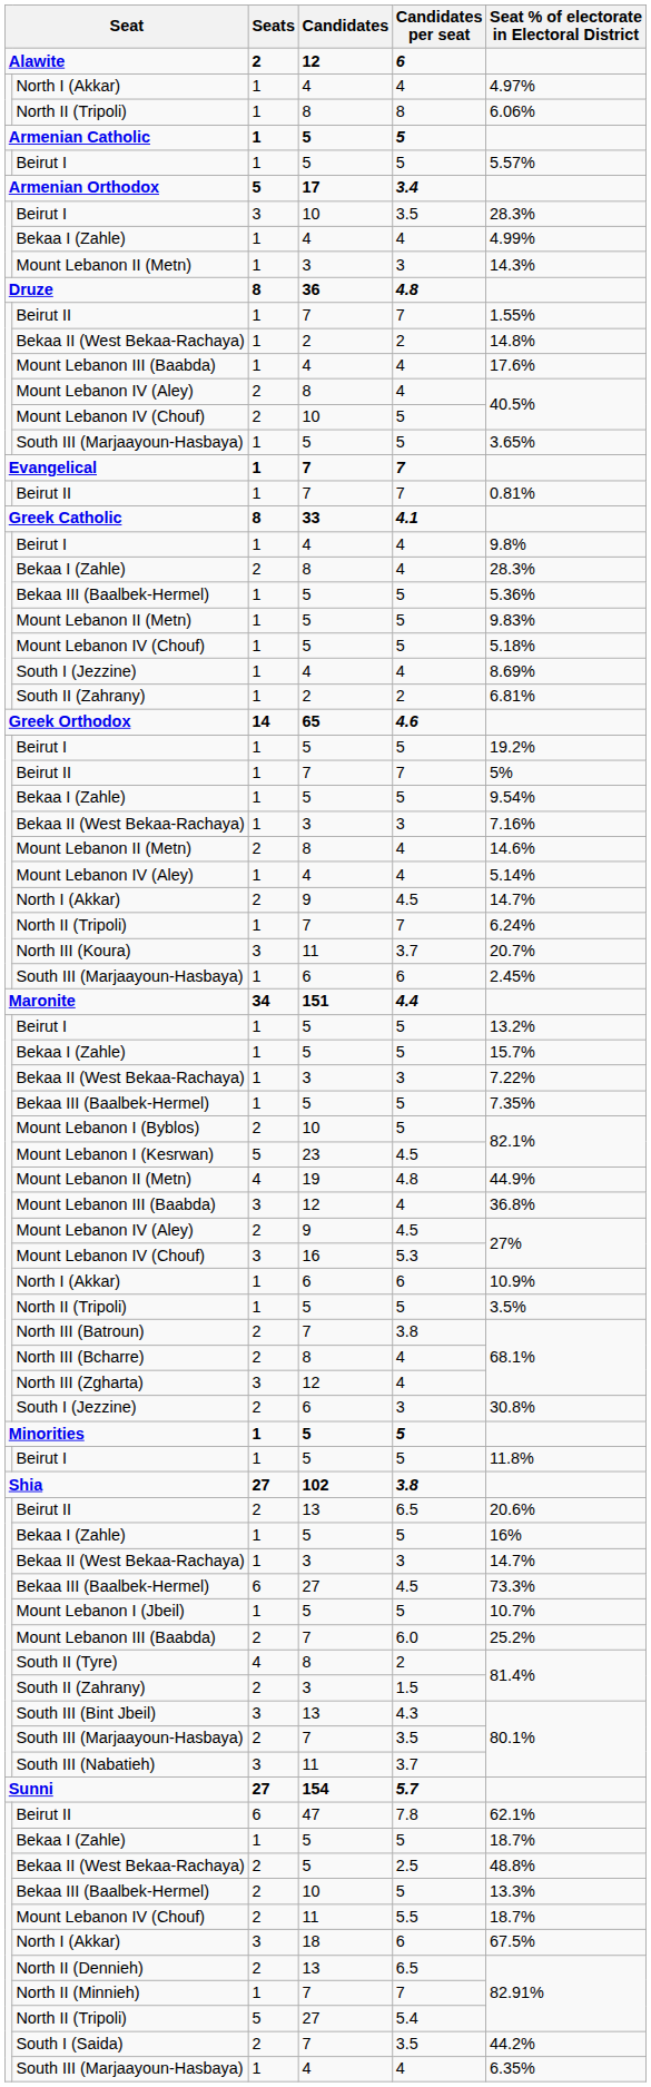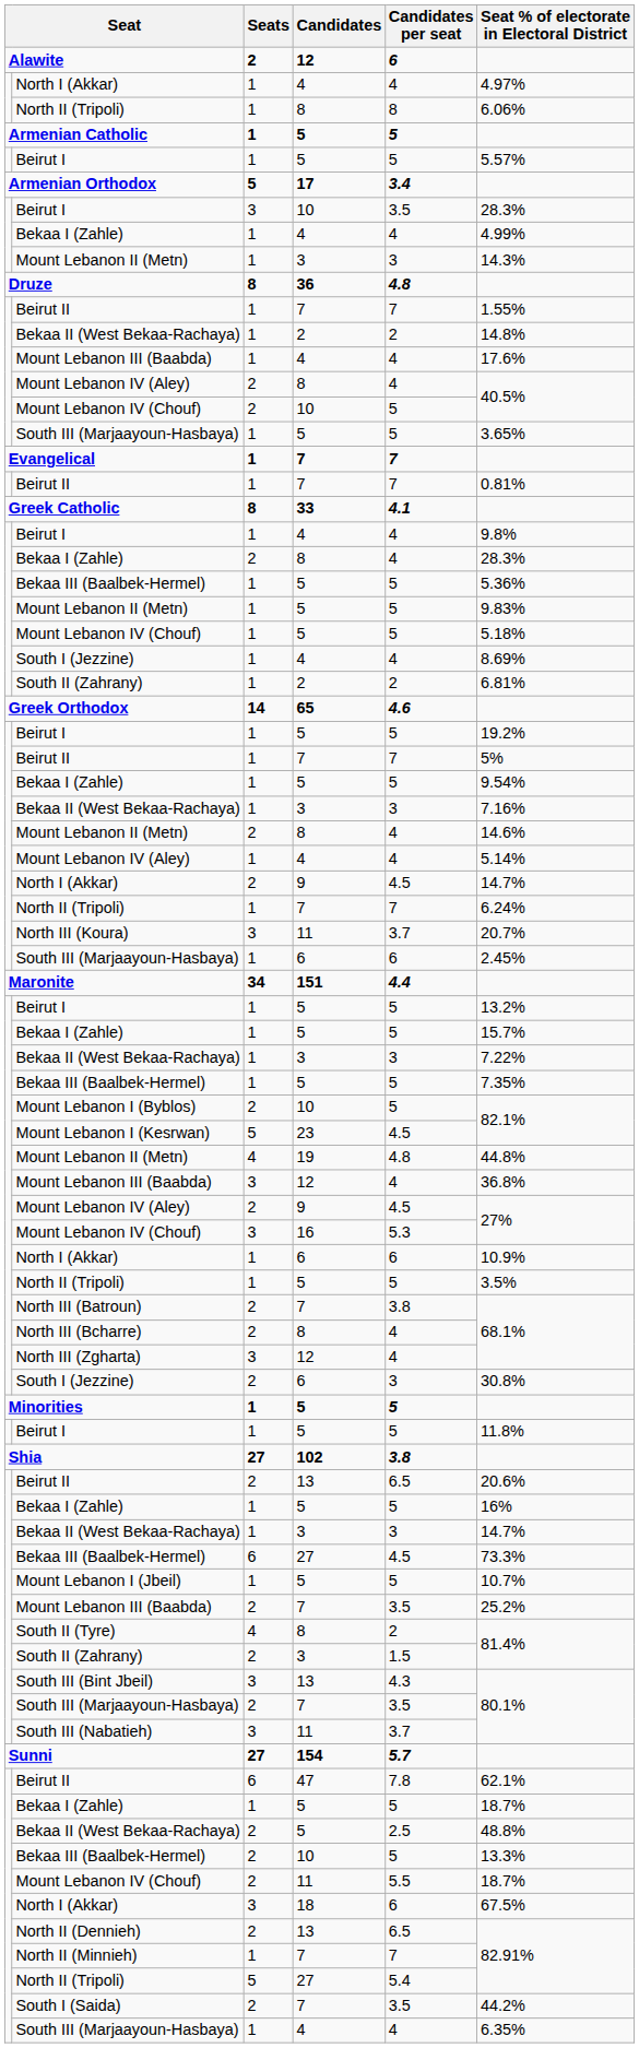 <table class=wikitable style=text-align:left>
 <tr>
 <th colspan=2>Seat</th>
 <th>Seats</th>
 <th>Candidates</th>
 <th>Candidates<br>per seat</th>
 <th>Seat % of electorate<br>in Electoral District</th>
 </tr>
 <tr>
 <td colspan=2><strong><a href='#'>Alawite</a></strong></td>
 <td><strong>2</strong></td>
 <td><strong>12</strong></td>
 <td><strong><em>6</em></strong></td>
 <td></td>
 </tr>
 <tr>
 <td rowspan=2></td>
 <td>North I (Akkar)</td>
 <td>1</td>
 <td>4</td>
 <td>4</td>
 <td>4.97%</td>
 </tr>
 <tr>
 <td>North II (Tripoli)</td>
 <td>1</td>
 <td>8</td>
 <td>8</td>
 <td>6.06%</td>
 </tr>
 <tr>
 <td colspan=2><strong><a href='#'>Armenian Catholic</a></strong></td>
 <td><strong>1</strong></td>
 <td><strong>5</strong></td>
 <td><strong><em>5</em></strong></td>
 <td></td>
 </tr>
 <tr>
 <td></td>
 <td>Beirut I</td>
 <td>1</td>
 <td>5</td>
 <td>5</td>
 <td>5.57%</td>
 </tr>
 <tr>
 <td colspan=2><strong><a href='#'>Armenian Orthodox</a></strong></td>
 <td><strong>5</strong></td>
 <td><strong>17</strong></td>
 <td><strong><em>3.4</em></strong></td>
 <td></td>
 </tr>
 <tr>
 <td rowspan=3></td>
 <td>Beirut I</td>
 <td>3</td>
 <td>10</td>
 <td>3.5</td>
 <td>28.3%</td>
 </tr>
 <tr>
 <td>Bekaa I (Zahle)</td>
 <td>1</td>
 <td>4</td>
 <td>4</td>
 <td>4.99%</td>
 </tr>
 <tr>
 <td>Mount Lebanon II (Metn)</td>
 <td>1</td>
 <td>3</td>
 <td>3</td>
 <td>14.3%</td>
 </tr>
 <tr>
 <td colspan=2><strong><a href='#'>Druze</a></strong></td>
 <td><strong>8</strong></td>
 <td><strong>36</strong></td>
 <td><strong><em>4.8</em></strong></td>
 <td></td>
 </tr>
 <tr>
 <td rowspan=6></td>
 <td>Beirut II</td>
 <td>1</td>
 <td>7</td>
 <td>7</td>
 <td>1.55%</td>
 </tr>
 <tr>
 <td>Bekaa II (West Bekaa-Rachaya)</td>
 <td>1</td>
 <td>2</td>
 <td>2</td>
 <td>14.8%</td>
 </tr>
 <tr>
 <td>Mount Lebanon III (Baabda)</td>
 <td>1</td>
 <td>4</td>
 <td>4</td>
 <td>17.6%</td>
 </tr>
 <tr>
 <td>Mount Lebanon IV (Aley)</td>
 <td>2</td>
 <td>8</td>
 <td>4</td>
 <td rowspan=2>40.5%</td>
 </tr>
 <tr>
 <td>Mount Lebanon IV (Chouf)</td>
 <td>2</td>
 <td>10</td>
 <td>5</td>
 </tr>
 <tr>
 <td>South III (Marjaayoun-Hasbaya)</td>
 <td>1</td>
 <td>5</td>
 <td>5</td>
 <td>3.65%</td>
 </tr>
 <tr>
 <td colspan=2><strong><a href='#'>Evangelical</a></strong></td>
 <td><strong>1</strong></td>
 <td><strong>7</strong></td>
 <td><strong><em>7</em></strong></td>
 <td></td>
 </tr>
 <tr>
 <td></td>
 <td>Beirut II</td>
 <td>1</td>
 <td>7</td>
 <td>7</td>
 <td>0.81%</td>
 </tr>
 <tr>
 <td colspan=2><strong><a href='#'>Greek Catholic</a></strong></td>
 <td><strong>8</strong></td>
 <td><strong>33</strong></td>
 <td><strong><em>4.1</em></strong></td>
 </tr>
 <tr>
 <td rowspan=7></td>
 <td>Beirut I</td>
 <td>1</td>
 <td>4</td>
 <td>4</td>
 <td>9.8%</td>
 </tr>
 <tr>
 <td>Bekaa I (Zahle)</td>
 <td>2</td>
 <td>8</td>
 <td>4</td>
 <td>28.3%</td>
 </tr>
 <tr>
 <td>Bekaa III (Baalbek-Hermel)</td>
 <td>1</td>
 <td>5</td>
 <td>5</td>
 <td>5.36%</td>
 </tr>
 <tr>
 <td>Mount Lebanon II (Metn)</td>
 <td>1</td>
 <td>5</td>
 <td>5</td>
 <td>9.83%</td>
 </tr>
 <tr>
 <td>Mount Lebanon IV (Chouf)</td>
 <td>1</td>
 <td>5</td>
 <td>5</td>
 <td>5.18%</td>
 </tr>
 <tr>
 <td>South I (Jezzine)</td>
 <td>1</td>
 <td>4</td>
 <td>4</td>
 <td>8.69%</td>
 </tr>
 <tr>
 <td>South II (Zahrany)</td>
 <td>1</td>
 <td>2</td>
 <td>2</td>
 <td>6.81%</td>
 </tr>
 <tr>
 <td colspan=2><strong><a href='#'>Greek Orthodox</a></strong></td>
 <td><strong>14</strong></td>
 <td><strong>65</strong></td>
 <td><strong><em>4.6</em></strong></td>
 <td></td>
 </tr>
 <tr>
 <td rowspan=10></td>
 <td>Beirut I</td>
 <td>1</td>
 <td>5</td>
 <td>5</td>
 <td>19.2%</td>
 </tr>
 <tr>
 <td>Beirut II</td>
 <td>1</td>
 <td>7</td>
 <td>7</td>
 <td>5%</td>
 </tr>
 <tr>
 <td>Bekaa I (Zahle)</td>
 <td>1</td>
 <td>5</td>
 <td>5</td>
 <td>9.54%</td>
 </tr>
 <tr>
 <td>Bekaa II (West Bekaa-Rachaya)</td>
 <td>1</td>
 <td>3</td>
 <td>3</td>
 <td>7.16%</td>
 </tr>
 <tr>
 <td>Mount Lebanon II (Metn)</td>
 <td>2</td>
 <td>8</td>
 <td>4</td>
 <td>14.6%</td>
 </tr>
 <tr>
 <td>Mount Lebanon IV (Aley)</td>
 <td>1</td>
 <td>4</td>
 <td>4</td>
 <td>5.14%</td>
 </tr>
 <tr>
 <td>North I (Akkar)</td>
 <td>2</td>
 <td>9</td>
 <td>4.5</td>
 <td>14.7%</td>
 </tr>
 <tr>
 <td>North II (Tripoli)</td>
 <td>1</td>
 <td>7</td>
 <td>7</td>
 <td>6.24%</td>
 </tr>
 <tr>
 <td>North III (Koura)</td>
 <td>3</td>
 <td>11</td>
 <td>3.7</td>
 <td>20.7%</td>
 </tr>
 <tr>
 <td>South III (Marjaayoun-Hasbaya)</td>
 <td>1</td>
 <td>6</td>
 <td>6</td>
 <td>2.45%</td>
 </tr>
 <tr>
 <td colspan=2><strong><a href='#'>Maronite</a></strong></td>
 <td><strong>34</strong></td>
 <td><strong>151</strong></td>
 <td><strong><em>4.4</em></strong></td>
 <td></td>
 </tr>
 <tr>
 <td rowspan=16></td>
 <td>Beirut I</td>
 <td>1</td>
 <td>5</td>
 <td>5</td>
 <td>13.2%</td>
 </tr>
 <tr>
 <td>Bekaa I (Zahle)</td>
 <td>1</td>
 <td>5</td>
 <td>5</td>
 <td>15.7%</td>
 </tr>
 <tr>
 <td>Bekaa II (West Bekaa-Rachaya)</td>
 <td>1</td>
 <td>3</td>
 <td>3</td>
 <td>7.22%</td>
 </tr>
 <tr>
 <td>Bekaa III (Baalbek-Hermel)</td>
 <td>1</td>
 <td>5</td>
 <td>5</td>
 <td>7.35%</td>
 </tr>
 <tr>
 <td>Mount Lebanon I (Byblos)</td>
 <td>2</td>
 <td>10</td>
 <td>5</td>
 <td rowspan=2>82.1%</td>
 </tr>
 <tr>
 <td>Mount Lebanon I (Kesrwan)</td>
 <td>5</td>
 <td>23</td>
 <td>4.5</td>
 </tr>
 <tr>
 <td>Mount Lebanon II (Metn)</td>
 <td>4</td>
 <td>19</td>
 <td>4.8</td>
-<td>44.9%</td>
+<td>44.8%</td>
 </tr>
 <tr>
 <td>Mount Lebanon III (Baabda)</td>
 <td>3</td>
 <td>12</td>
 <td>4</td>
 <td>36.8%</td>
 </tr>
 <tr>
 <td>Mount Lebanon IV (Aley)</td>
 <td>2</td>
 <td>9</td>
 <td>4.5</td>
 <td rowspan=2>27%</td>
 </tr>
 <tr>
 <td>Mount Lebanon IV (Chouf)</td>
 <td>3</td>
 <td>16</td>
 <td>5.3</td>
 </tr>
 <tr>
 <td>North I (Akkar)</td>
 <td>1</td>
 <td>6</td>
 <td>6</td>
 <td>10.9%</td>
 </tr>
 <tr>
 <td>North II (Tripoli)</td>
 <td>1</td>
 <td>5</td>
 <td>5</td>
 <td>3.5%</td>
 </tr>
 <tr>
 <td>North III (Batroun)</td>
 <td>2</td>
 <td>7</td>
 <td>3.8</td>
 <td rowspan=3>68.1%</td>
 </tr>
 <tr>
 <td>North III (Bcharre)</td>
 <td>2</td>
 <td>8</td>
 <td>4</td>
 </tr>
 <tr>
 <td>North III (Zgharta)</td>
 <td>3</td>
 <td>12</td>
 <td>4</td>
 </tr>
 <tr>
 <td>South I (Jezzine)</td>
 <td>2</td>
 <td>6</td>
 <td>3</td>
 <td>30.8%</td>
 </tr>
 <tr>
 <td colspan=2><strong><a href='#'>Minorities</a></strong></td>
 <td><strong>1</strong></td>
 <td><strong>5</strong></td>
 <td><strong><em>5</em></strong></td>
 <td></td>
 </tr>
 <tr>
 <td></td>
 <td>Beirut I</td>
 <td>1</td>
 <td>5</td>
 <td>5</td>
 <td>11.8%</td>
 </tr>
 <tr>
 <td colspan=2><strong><a href='#'>Shia</a></strong></td>
 <td><strong>27</strong></td>
 <td><strong>102</strong></td>
 <td><strong><em>3.8</em></strong></td>
 <td></td>
 </tr>
 <tr>
 <td rowspan=11></td>
 <td>Beirut II</td>
 <td>2</td>
 <td>13</td>
 <td>6.5</td>
 <td>20.6%</td>
 </tr>
 <tr>
 <td>Bekaa I (Zahle)</td>
 <td>1</td>
 <td>5</td>
 <td>5</td>
 <td>16%</td>
 </tr>
 <tr>
 <td>Bekaa II (West Bekaa-Rachaya)</td>
 <td>1</td>
 <td>3</td>
 <td>3</td>
 <td>14.7%</td>
 </tr>
 <tr>
 <td>Bekaa III (Baalbek-Hermel)</td>
 <td>6</td>
 <td>27</td>
 <td>4.5</td>
 <td>73.3%</td>
 </tr>
 <tr>
 <td>Mount Lebanon I (Jbeil)</td>
 <td>1</td>
 <td>5</td>
 <td>5</td>
 <td>10.7%</td>
 </tr>
 <tr>
 <td>Mount Lebanon III (Baabda)</td>
 <td>2</td>
 <td>7</td>
-<td>6.0</td>
+<td>3.5</td>
 <td>25.2%</td>
 </tr>
 <tr>
 <td>South II (Tyre)</td>
 <td>4</td>
 <td>8</td>
 <td>2</td>
 <td rowspan=2>81.4%</td>
 </tr>
 <tr>
 <td>South II (Zahrany)</td>
 <td>2</td>
 <td>3</td>
 <td>1.5</td>
 </tr>
 <tr>
 <td>South III (Bint Jbeil)</td>
 <td>3</td>
 <td>13</td>
 <td>4.3</td>
 <td rowspan=3>80.1%</td>
 </tr>
 <tr>
 <td>South III (Marjaayoun-Hasbaya)</td>
 <td>2</td>
 <td>7</td>
 <td>3.5</td>
 </tr>
 <tr>
 <td>South III (Nabatieh)</td>
 <td>3</td>
 <td>11</td>
 <td>3.7</td>
 </tr>
 <tr>
 <td colspan=2><strong><a href='#'>Sunni</a></strong></td>
 <td><strong>27</strong></td>
 <td><strong>154</strong></td>
 <td><strong><em>5.7</em></strong></td>
 <td></td>
 </tr>
 <tr>
 <td rowspan=11></td>
 <td>Beirut II</td>
 <td>6</td>
 <td>47</td>
 <td>7.8</td>
 <td>62.1%</td>
 </tr>
 <tr>
 <td>Bekaa I (Zahle)</td>
 <td>1</td>
 <td>5</td>
 <td>5</td>
 <td>18.7%</td>
 </tr>
 <tr>
 <td>Bekaa II (West Bekaa-Rachaya)</td>
 <td>2</td>
 <td>5</td>
 <td>2.5</td>
 <td>48.8%</td>
 </tr>
 <tr>
 <td>Bekaa III (Baalbek-Hermel)</td>
 <td>2</td>
 <td>10</td>
 <td>5</td>
 <td>13.3%</td>
 </tr>
 <tr>
 <td>Mount Lebanon IV (Chouf)</td>
 <td>2</td>
 <td>11</td>
 <td>5.5</td>
 <td>18.7%</td>
 </tr>
 <tr>
 <td>North I (Akkar)</td>
 <td>3</td>
 <td>18</td>
 <td>6</td>
 <td>67.5%</td>
 </tr>
 <tr>
 <td>North II (Dennieh)</td>
 <td>2</td>
 <td>13</td>
 <td>6.5</td>
 <td rowspan=3>82.91%</td>
 </tr>
 <tr>
 <td>North II (Minnieh)</td>
 <td>1</td>
 <td>7</td>
 <td>7</td>
 </tr>
 <tr>
 <td>North II (Tripoli)</td>
 <td>5</td>
 <td>27</td>
 <td>5.4</td>
 </tr>
 <tr>
 <td>South I (Saida)</td>
 <td>2</td>
 <td>7</td>
 <td>3.5</td>
 <td>44.2%</td>
 </tr>
 <tr>
 <td>South III (Marjaayoun-Hasbaya)</td>
 <td>1</td>
 <td>4</td>
 <td>4</td>
 <td>6.35%</td>
 </tr>
 </table>
